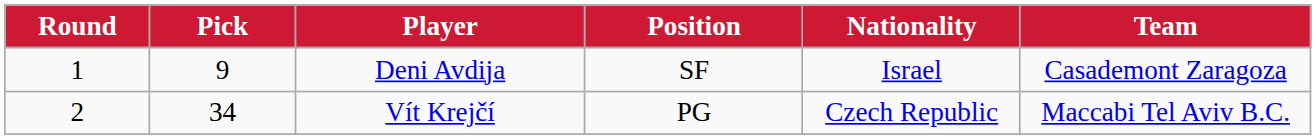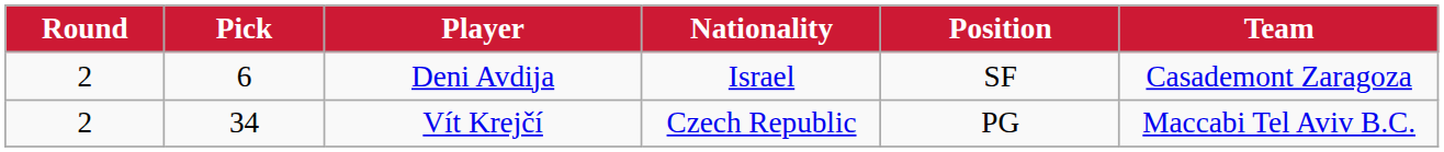 <table class="wikitable sortable sortable">
 <tr>
 <th style="background:#CD1934; color:white" width="10%">Round</th>
 <th style="background:#CD1934; color:white" width="10%">Pick</th>
 <th style="background:#CD1934; color:white" width="20%">Player</th>
+<th style="background:#CD1934; color:white" width="15%">Nationality</th>
 <th style="background:#CD1934; color:white" width="15%">Position</th>
-<th style="background:#CD1934; color:white" width="15%">Nationality</th>
 <th style="background:#CD1934; color:white" width="20%">Team</th>
 </tr>
 <tr style="text-align: center">
-<td>1</td>
-<td>9</td>
+<td>2</td>
+<td>6</td>
 <td><a href='#'>Deni Avdija</a></td>
+<td> <a href='#'>Israel</a></td>
 <td>SF</td>
-<td> <a href='#'>Israel</a></td>
 <td> <a href='#'>Casademont Zaragoza</a></td>
 </tr>
 <tr style="text-align: center">
 <td>2</td>
 <td>34</td>
 <td><a href='#'>Vít Krejčí</a></td>
+<td> <a href='#'>Czech Republic</a></td>
 <td>PG</td>
-<td> <a href='#'>Czech Republic</a></td>
 <td> <a href='#'>Maccabi Tel Aviv B.C.</a></td>
 </tr>
 </table>
